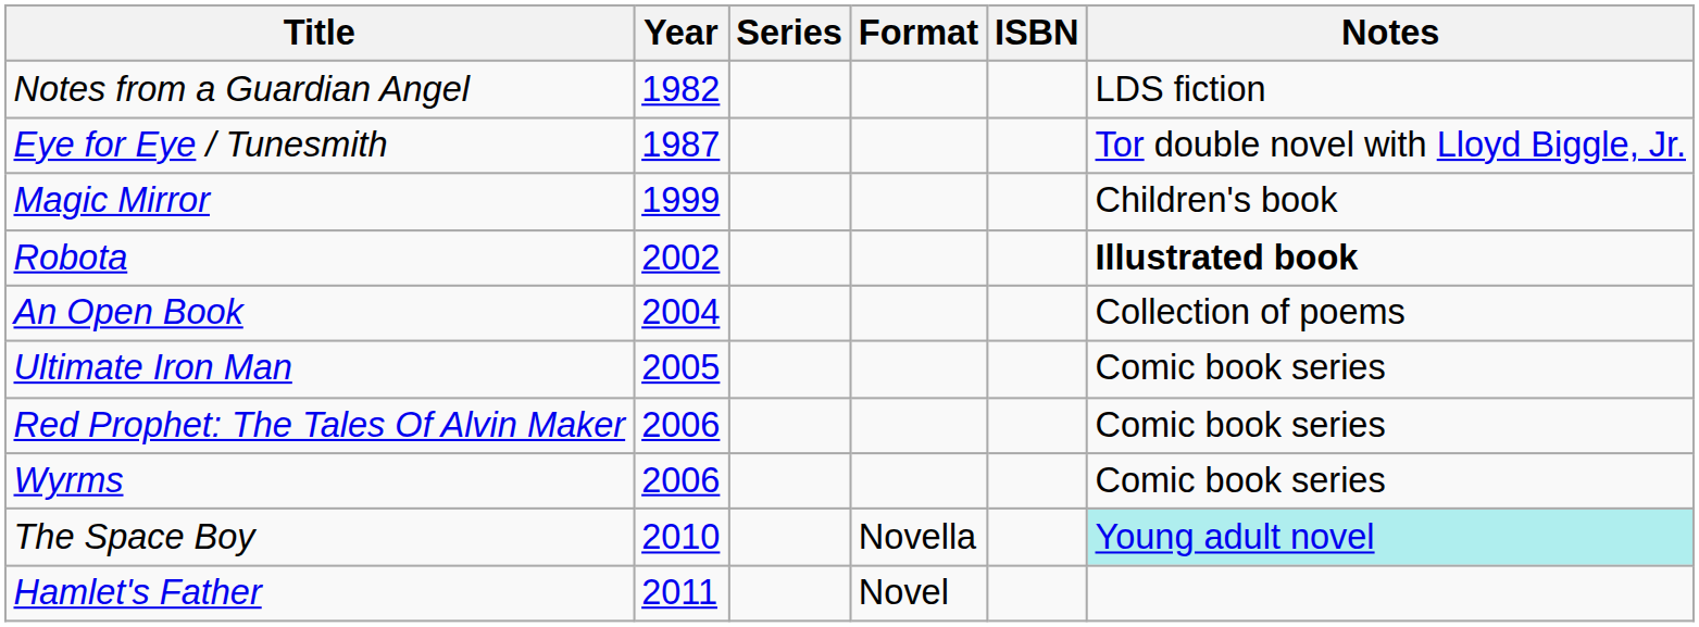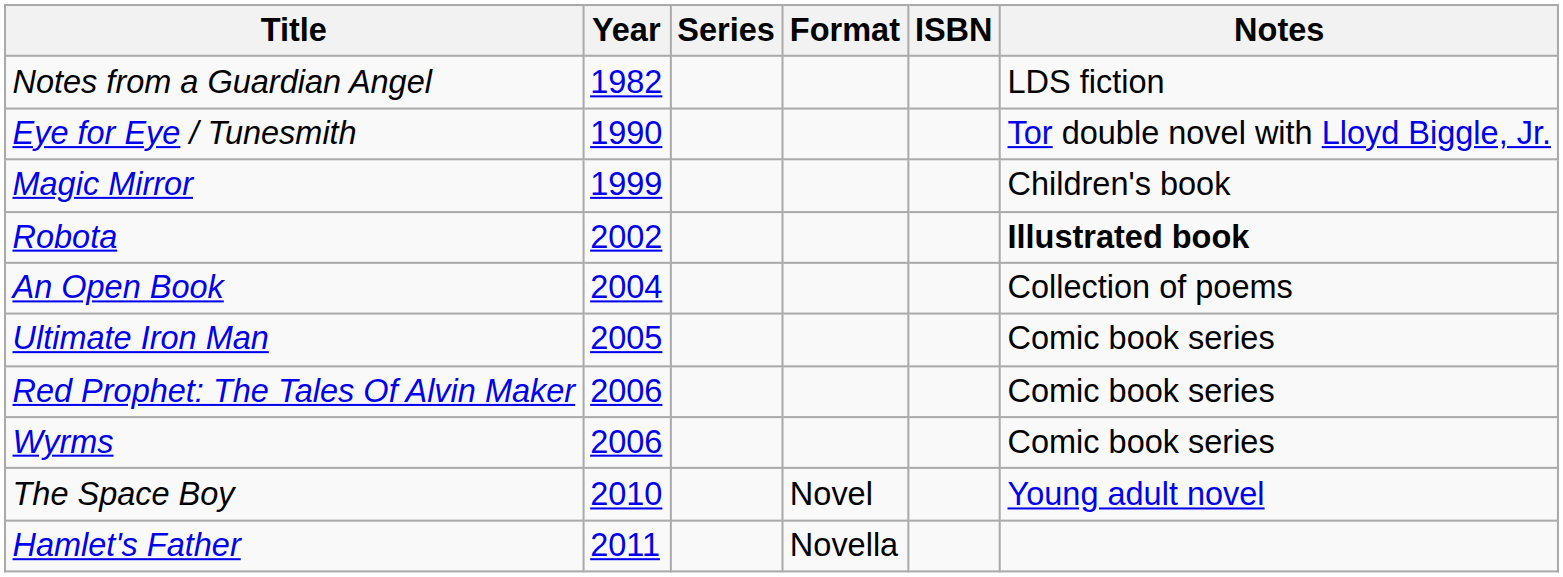 <table class="wikitable sortable">
 <tr>
 <th>Title</th>
 <th>Year</th>
 <th>Series</th>
 <th>Format</th>
 <th>ISBN</th>
 <th class="unsortable">Notes</th>
 </tr>
 <tr>
 <td><em>Notes from a Guardian Angel</em></td>
 <td><a href='#'>1982</a></td>
 <td></td>
 <td></td>
 <td></td>
 <td>LDS fiction</td>
 </tr>
 <tr>
 <td><em><a href='#'>Eye for Eye</a> / Tunesmith</em></td>
-<td><a href='#'>1987</a></td>
+<td><a href='#'>1990</a></td>
 <td></td>
 <td></td>
 <td></td>
 <td><a href='#'>Tor</a> double novel with <a href='#'>Lloyd Biggle, Jr.</a></td>
 </tr>
 <tr>
 <td><em><a href='#'>Magic Mirror</a></em></td>
 <td><a href='#'>1999</a></td>
 <td></td>
 <td></td>
 <td></td>
 <td>Children's book</td>
 </tr>
 <tr>
 <td><em><a href='#'>Robota</a></em></td>
 <td><a href='#'>2002</a></td>
 <td></td>
 <td></td>
 <td></td>
 <td><strong>Illustrated book</strong></td>
 </tr>
 <tr>
 <td><em><a href='#'>An Open Book</a></em></td>
 <td><a href='#'>2004</a></td>
 <td></td>
 <td></td>
 <td></td>
 <td>Collection of poems</td>
 </tr>
 <tr>
 <td><em><a href='#'>Ultimate Iron Man</a></em></td>
 <td><a href='#'>2005</a></td>
 <td></td>
 <td></td>
 <td></td>
 <td>Comic book series</td>
 </tr>
 <tr>
 <td><em><a href='#'>Red Prophet: The Tales Of Alvin Maker</a></em></td>
 <td><a href='#'>2006</a></td>
 <td></td>
 <td></td>
 <td></td>
 <td>Comic book series</td>
 </tr>
 <tr>
 <td><em><a href='#'>Wyrms</a></em></td>
 <td><a href='#'>2006</a></td>
 <td></td>
 <td></td>
 <td></td>
 <td>Comic book series</td>
 </tr>
 <tr>
 <td><em>The Space Boy</em></td>
 <td><a href='#'>2010</a></td>
 <td></td>
-<td>Novella</td>
+<td>Novel</td>
 <td></td>
-<td style="background: paleturquoise;"><a href='#'>Young adult novel</a></td>
+<td><a href='#'>Young adult novel</a></td>
 </tr>
 <tr>
 <td><em><a href='#'>Hamlet's Father</a></em></td>
 <td><a href='#'>2011</a></td>
 <td></td>
-<td>Novel</td>
+<td>Novella</td>
 <td></td>
 <td></td>
 </tr>
 </table>
